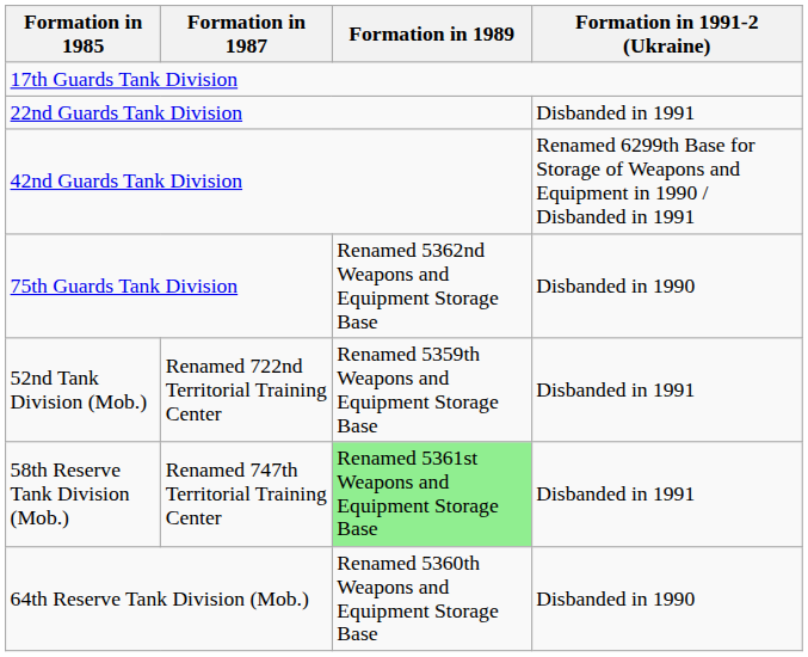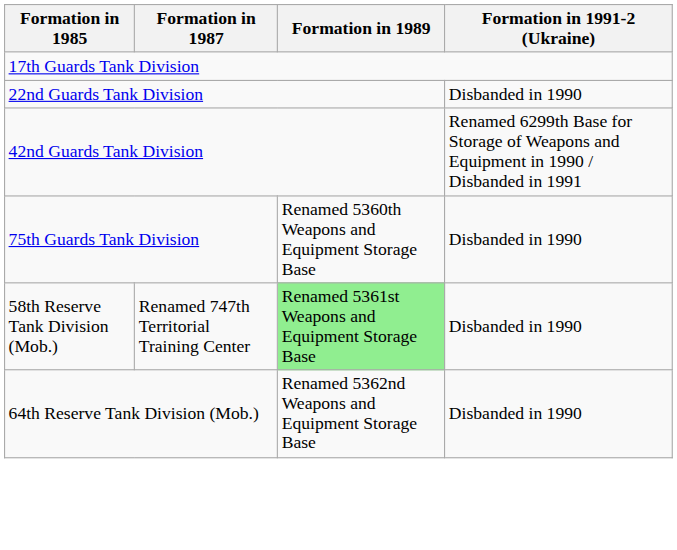 <table class="wikitable">
 <tr>
 <th>Formation in 1985</th>
 <th>Formation in 1987</th>
 <th>Formation in 1989</th>
 <th>Formation in 1991-2 (Ukraine)</th>
 </tr>
 <tr>
 <td colspan="4"><a href='#'>17th Guards Tank Division</a></td>
 </tr>
 <tr>
 <td colspan="3"><a href='#'>22nd Guards Tank Division</a></td>
-<td>Disbanded in 1991</td>
+<td>Disbanded in 1990</td>
 </tr>
 <tr>
 <td colspan="3"><a href='#'>42nd Guards Tank Division</a></td>
 <td>Renamed 6299th Base for Storage of Weapons and Equipment in 1990 / Disbanded in 1991</td>
 </tr>
 <tr>
 <td colspan="2"><a href='#'>75th Guards Tank Division</a></td>
-<td>Renamed 5362nd Weapons and Equipment Storage Base</td>
+<td>Renamed 5360th Weapons and Equipment Storage Base</td>
 <td>Disbanded in 1990</td>
-</tr>
-<tr>
-<td>52nd Tank Division (Mob.)</td>
-<td>Renamed 722nd Territorial Training Center</td>
-<td>Renamed 5359th Weapons and Equipment Storage Base</td>
-<td>Disbanded in 1991</td>
 </tr>
 <tr>
 <td>58th Reserve Tank Division (Mob.)</td>
 <td>Renamed 747th Territorial Training Center</td>
 <td style="background: lightgreen;">Renamed 5361st Weapons and Equipment Storage Base</td>
-<td>Disbanded in 1991</td>
+<td>Disbanded in 1990</td>
 </tr>
 <tr>
 <td colspan="2">64th Reserve Tank Division (Mob.)</td>
-<td>Renamed 5360th Weapons and Equipment Storage Base</td>
+<td>Renamed 5362nd Weapons and Equipment Storage Base</td>
 <td>Disbanded in 1990</td>
 </tr>
 </table>
